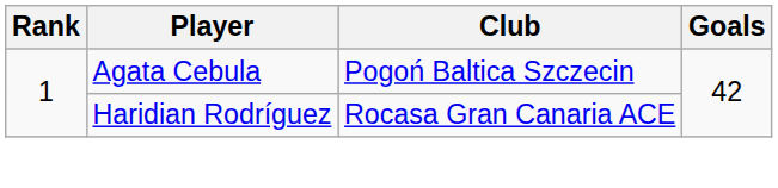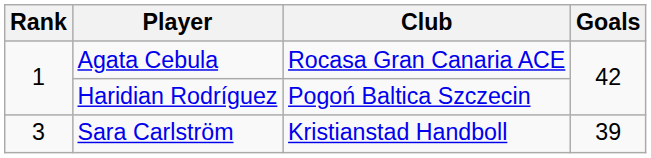 <table class="wikitable sortable" style="text-align:center">
 <tr>
 <th>Rank</th>
 <th>Player</th>
 <th>Club</th>
 <th>Goals</th>
 </tr>
 <tr>
 <td rowspan=2>1</td>
 <td align="left"> <a href='#'>Agata Cebula</a></td>
-<td align="left"> <a href='#'>Pogoń Baltica Szczecin</a></td>
+<td align="left"> <a href='#'>Rocasa Gran Canaria ACE</a></td>
 <td rowspan=2>42</td>
 </tr>
 <tr>
 <td align="left"> <a href='#'>Haridian Rodríguez</a></td>
-<td align="left"> <a href='#'>Rocasa Gran Canaria ACE</a></td>
+<td align="left"> <a href='#'>Pogoń Baltica Szczecin</a></td>
+</tr>
+<tr>
+<td>3</td>
+<td align="left"> <a href='#'>Sara Carlström</a></td>
+<td align="left"> <a href='#'>Kristianstad Handboll</a></td>
+<td>39</td>
 </tr>
 </table>
